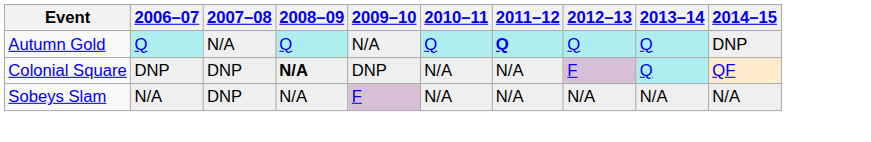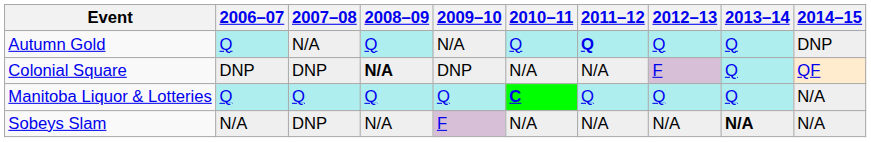 <table class="wikitable" border="1">
 <tr>
 <th>Event</th>
 <th><a href='#'>2006–07</a></th>
 <th><a href='#'>2007–08</a></th>
 <th><a href='#'>2008–09</a></th>
 <th><a href='#'>2009–10</a></th>
 <th><a href='#'>2010–11</a></th>
 <th><a href='#'>2011–12</a></th>
 <th><a href='#'>2012–13</a></th>
 <th><a href='#'>2013–14</a></th>
 <th><a href='#'>2014–15</a></th>
 </tr>
 <tr>
 <td><a href='#'>Autumn Gold</a></td>
 <td style="background:#afeeee;"><a href='#'>Q</a></td>
 <td style="background:#EFEFEF;">N/A</td>
 <td style="background:#afeeee;"><a href='#'>Q</a></td>
 <td style="background:#EFEFEF;">N/A</td>
 <td style="background:#afeeee;"><a href='#'>Q</a></td>
 <td style="background:#afeeee;"><strong><a href='#'>Q</a></strong></td>
 <td style="background:#afeeee;"><a href='#'>Q</a></td>
 <td style="background:#afeeee;"><a href='#'>Q</a></td>
 <td style="background:#EFEFEF;">DNP</td>
 </tr>
 <tr>
 <td><a href='#'>Colonial Square</a></td>
 <td style="background:#EFEFEF;">DNP</td>
 <td style="background:#EFEFEF;">DNP</td>
 <td style="background:#EFEFEF;"><strong>N/A</strong></td>
 <td style="background:#EFEFEF;">DNP</td>
 <td style="background:#EFEFEF;">N/A</td>
 <td style="background:#EFEFEF;">N/A</td>
 <td style="background:#D8BFD8;"><a href='#'>F</a></td>
 <td style="background:#afeeee;"><a href='#'>Q</a></td>
 <td style="background:#ffebcd;"><a href='#'>QF</a></td>
 </tr>
 <tr>
+<td><a href='#'>Manitoba Liquor & Lotteries</a></td>
+<td style="background:#afeeee;"><a href='#'>Q</a></td>
+<td style="background:#afeeee;"><a href='#'>Q</a></td>
+<td style="background:#afeeee;"><a href='#'>Q</a></td>
+<td style="background:#afeeee;"><a href='#'>Q</a></td>
+<td style="background:#00ff00;"><strong><a href='#'>C</a></strong></td>
+<td style="background:#afeeee;"><a href='#'>Q</a></td>
+<td style="background:#afeeee;"><a href='#'>Q</a></td>
+<td style="background:#afeeee;"><a href='#'>Q</a></td>
+<td style="background:#EFEFEF;">N/A</td>
+</tr>
+<tr>
 <td><a href='#'>Sobeys Slam</a></td>
 <td style="background:#EFEFEF;">N/A</td>
 <td style="background:#EFEFEF;">DNP</td>
 <td style="background:#EFEFEF;">N/A</td>
 <td style="background:#D8BFD8;"><a href='#'>F</a></td>
 <td style="background:#EFEFEF;">N/A</td>
 <td style="background:#EFEFEF;">N/A</td>
 <td style="background:#EFEFEF;">N/A</td>
-<td style="background:#EFEFEF;">N/A</td>
+<td style="background:#EFEFEF;"><strong>N/A</strong></td>
 <td style="background:#EFEFEF;">N/A</td>
 </tr>
 </table>
